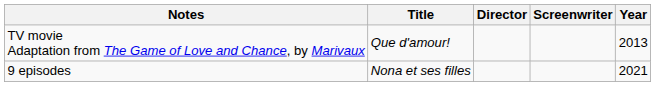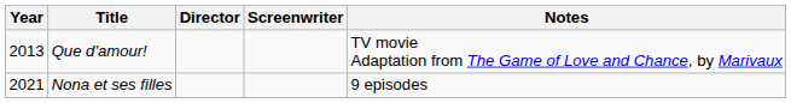 <table class="wikitable">
 <tr>
-<th>Notes</th>
+<th>Year</th>
 <th>Title</th>
 <th>Director</th>
 <th>Screenwriter</th>
-<th>Year</th>
+<th>Notes</th>
 </tr>
 <tr>
-<td>TV movie<br>Adaptation from <em><a href='#'>The Game of Love and Chance</a></em>, by <em><a href='#'>Marivaux</a></em></td>
+<td>2013</td>
 <td><em>Que d'amour!</em></td>
 <td></td>
 <td></td>
-<td>2013</td>
+<td>TV movie<br>Adaptation from <em><a href='#'>The Game of Love and Chance</a></em>, by <em><a href='#'>Marivaux</a></em></td>
 </tr>
 <tr>
-<td>9 episodes</td>
+<td>2021</td>
 <td><em>Nona et ses filles</em></td>
 <td></td>
 <td></td>
-<td>2021</td>
+<td>9 episodes</td>
 </tr>
 </table>
